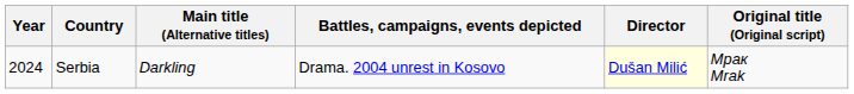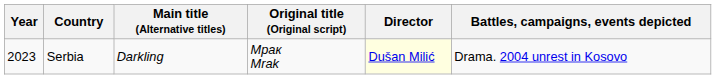 <table class="wikitable sortable" style="width:100%;">
 <tr>
 <th class="unsortable">Year</th>
 <th width= 80>Country</th>
 <th width=160>Main title<br><small>(Alternative titles)</small></th>
+<th width=140>Original title<br><small>(Original script)</small></th>
+<th width=100>Director</th>
 <th class="unsortable">Battles, campaigns, events depicted</th>
-<th width=100>Director</th>
-<th width=140>Original title<br><small>(Original script)</small></th>
 </tr>
 <tr>
-<td>2024</td>
+<td>2023</td>
 <td>Serbia</td>
 <td><em>Darkling</em></td>
+<td><em>Мрак</em><br><em>Mrak</em></td>
+<td style="background: lightyellow;"><a href='#'>Dušan Milić</a></td>
 <td>Drama. <a href='#'>2004 unrest in Kosovo</a></td>
-<td style="background: lightyellow;"><a href='#'>Dušan Milić</a></td>
-<td><em>Мрак</em><br><em>Mrak</em></td>
 </tr>
 </table>
